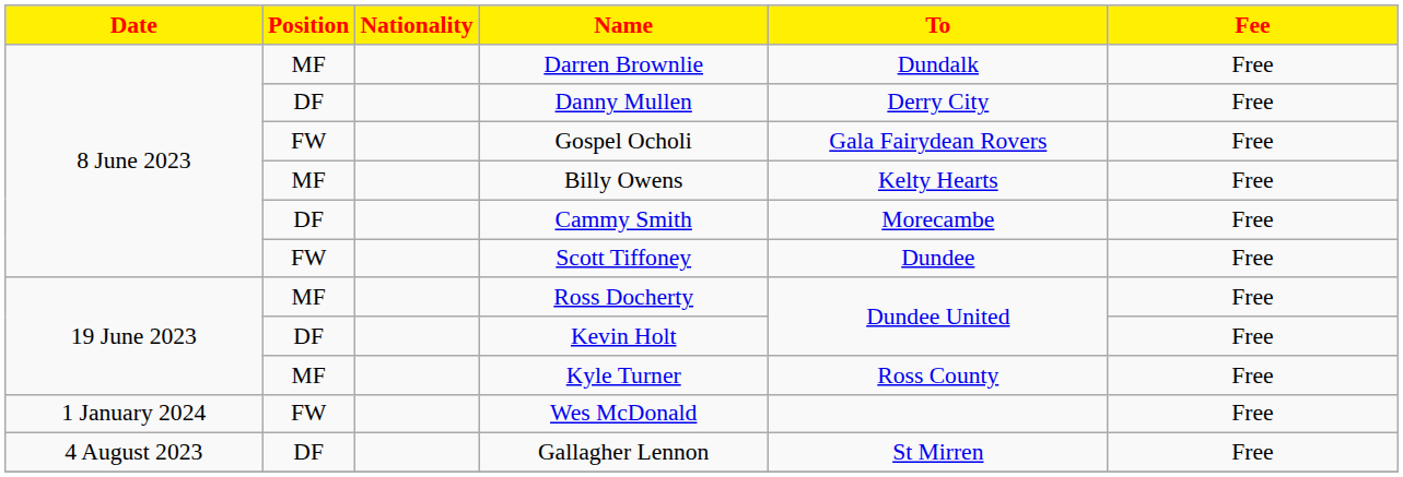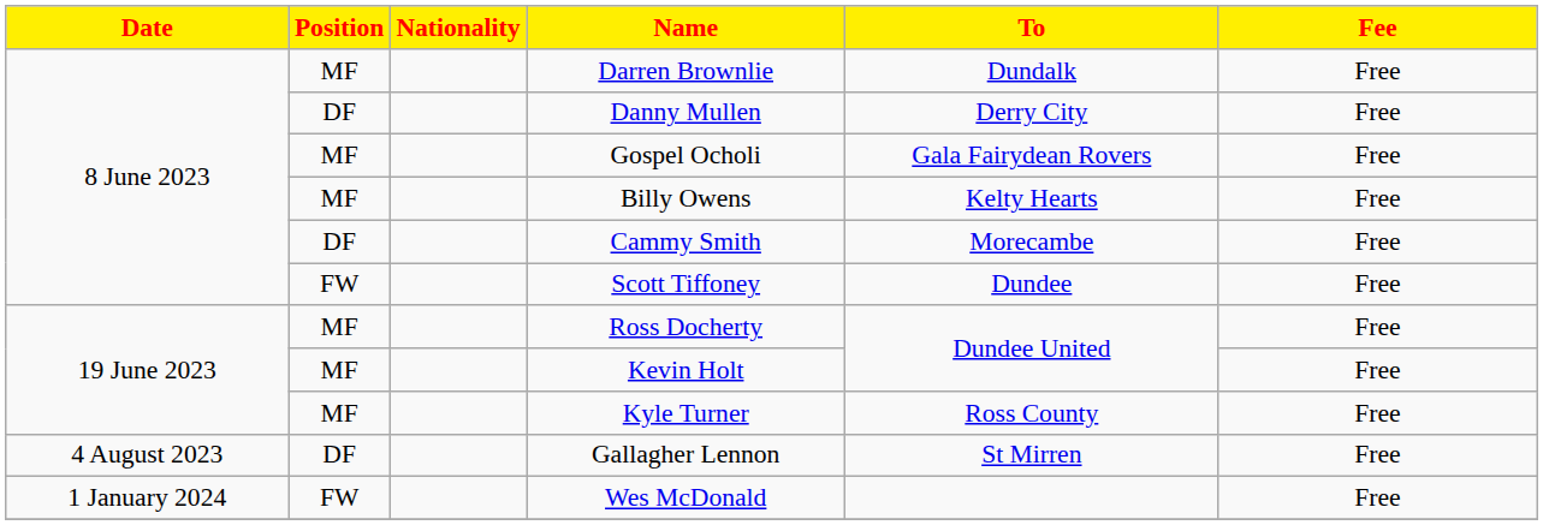 <table class="wikitable"  style="text-align:center; font-size:90%; ">
 <tr>
 <th style="background:#FFEF00; color:red; width:150px;">Date</th>
 <th style="background:#FFEF00; color:red; width:45px;">Position</th>
 <th style="background:#FFEF00; color:red; width:45px;">Nationality</th>
 <th style="background:#FFEF00; color:red; width:170px;">Name</th>
 <th style="background:#FFEF00; color:red; width:200px;">To</th>
 <th style="background:#FFEF00; color:red; width:170px;">Fee</th>
 </tr>
 <tr>
 <td rowspan=6>8 June 2023</td>
 <td>MF</td>
 <td></td>
 <td><a href='#'>Darren Brownlie</a></td>
 <td><a href='#'>Dundalk</a></td>
 <td>Free</td>
 </tr>
 <tr>
 <td>DF</td>
 <td></td>
 <td><a href='#'>Danny Mullen</a></td>
 <td><a href='#'>Derry City</a></td>
 <td>Free</td>
 </tr>
 <tr>
-<td>FW</td>
+<td>MF</td>
 <td></td>
 <td>Gospel Ocholi</td>
 <td><a href='#'>Gala Fairydean Rovers</a></td>
 <td>Free</td>
 </tr>
 <tr>
 <td>MF</td>
 <td></td>
 <td>Billy Owens</td>
 <td><a href='#'>Kelty Hearts</a></td>
 <td>Free</td>
 </tr>
 <tr>
 <td>DF</td>
 <td></td>
 <td><a href='#'>Cammy Smith</a></td>
 <td><a href='#'>Morecambe</a></td>
 <td>Free</td>
 </tr>
 <tr>
 <td>FW</td>
 <td></td>
 <td><a href='#'>Scott Tiffoney</a></td>
 <td><a href='#'>Dundee</a></td>
 <td>Free</td>
 </tr>
 <tr>
 <td rowspan=3>19 June 2023</td>
 <td>MF</td>
 <td></td>
 <td><a href='#'>Ross Docherty</a></td>
 <td rowspan=2><a href='#'>Dundee United</a></td>
 <td>Free</td>
 </tr>
 <tr>
-<td>DF</td>
+<td>MF</td>
 <td></td>
 <td><a href='#'>Kevin Holt</a></td>
 <td>Free</td>
 </tr>
 <tr>
 <td>MF</td>
 <td></td>
 <td><a href='#'>Kyle Turner</a></td>
 <td><a href='#'>Ross County</a></td>
 <td>Free</td>
 </tr>
 <tr>
+<td>4 August 2023</td>
+<td>DF</td>
+<td></td>
+<td>Gallagher Lennon</td>
+<td><a href='#'>St Mirren</a></td>
+<td>Free</td>
+</tr>
+<tr>
 <td>1 January 2024</td>
 <td>FW</td>
 <td></td>
 <td><a href='#'>Wes McDonald</a></td>
 <td></td>
 <td>Free</td>
 </tr>
 <tr>
-<td>4 August 2023</td>
-<td>DF</td>
-<td></td>
-<td>Gallagher Lennon</td>
-<td><a href='#'>St Mirren</a></td>
-<td>Free</td>
-</tr>
-<tr>
 </tr>
 </table>
